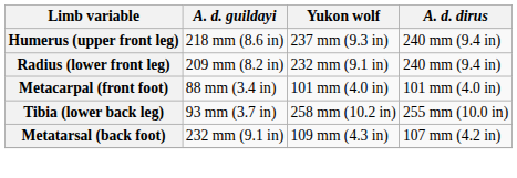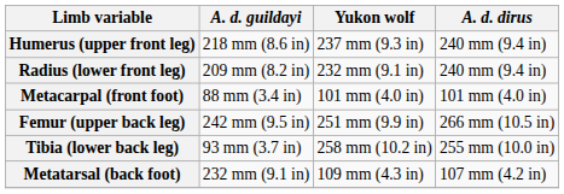 <table class="wikitable">
 <tr>
 <th scope="col">Limb variable</th>
 <th scope="col"><em>A. d. guildayi</em></th>
 <th scope="col">Yukon wolf</th>
 <th scope="col"><em>A. d. dirus</em></th>
 </tr>
 <tr>
 <th scope="row">Humerus (upper front leg)</th>
 <td>218 mm (8.6 in)</td>
 <td>237 mm (9.3 in)</td>
 <td>240 mm (9.4 in)</td>
 </tr>
 <tr>
 <th scope="row">Radius (lower front leg)</th>
 <td>209 mm (8.2 in)</td>
 <td>232 mm (9.1 in)</td>
 <td>240 mm (9.4 in)</td>
 </tr>
 <tr>
 <th scope="row">Metacarpal (front foot)</th>
 <td>88 mm (3.4 in)</td>
 <td>101 mm (4.0 in)</td>
 <td>101 mm (4.0 in)</td>
 </tr>
 <tr>
+<th scope="row">Femur (upper back leg)</th>
+<td>242 mm (9.5 in)</td>
+<td>251 mm (9.9 in)</td>
+<td>266 mm (10.5 in)</td>
+</tr>
+<tr>
 <th scope="row">Tibia (lower back leg)</th>
 <td>93 mm (3.7 in)</td>
 <td>258 mm (10.2 in)</td>
 <td>255 mm (10.0 in)</td>
 </tr>
 <tr>
 <th scope="row">Metatarsal (back foot)</th>
 <td>232 mm (9.1 in)</td>
 <td>109 mm (4.3 in)</td>
 <td>107 mm (4.2 in)</td>
 </tr>
 <tr>
 </tr>
 </table>
